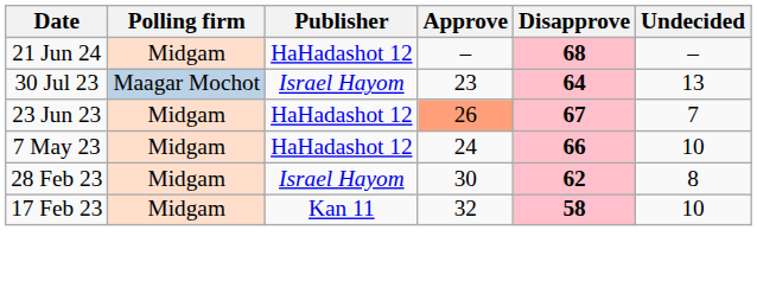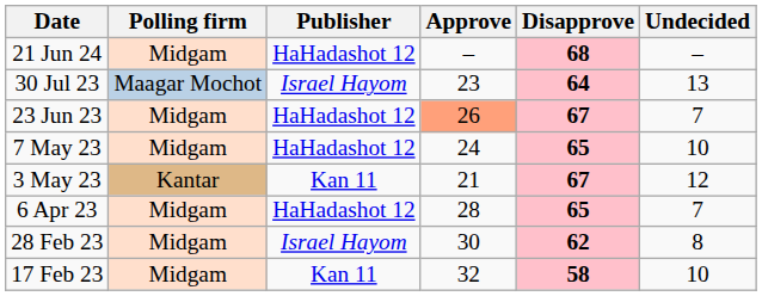 <table class="wikitable sortable" style="text-align:center; font-size:90%; line-height:13px">
 <tr>
 <th>Date</th>
 <th>Polling firm</th>
 <th>Publisher</th>
 <th>Approve</th>
 <th>Disapprove</th>
 <th>Undecided</th>
 </tr>
 <tr>
 <td data-sort-value=2024-06-21>21 Jun 24</td>
 <td style=background:#FFDFCC>Midgam</td>
 <td><a href='#'>HaHadashot 12</a></td>
 <td>–</td>
 <td style=background:pink><strong>68</strong></td>
 <td>–</td>
 </tr>
 <tr>
 <td data-sort-value=2023-07-30>30 Jul 23</td>
 <td style=background:#BAD1E6>Maagar Mochot</td>
 <td><em><a href='#'>Israel Hayom</a></em></td>
 <td>23</td>
 <td style=background:pink><strong>64</strong></td>
 <td>13</td>
 </tr>
 <tr>
 <td data-sort-value=2023-06-23>23 Jun 23</td>
 <td style=background:#FFDFCC>Midgam</td>
 <td><a href='#'>HaHadashot 12</a></td>
 <td style="background: lightsalmon;">26</td>
 <td style=background:pink><strong>67</strong></td>
 <td>7</td>
 </tr>
 <tr>
 <td data-sort-value=2023-05-07>7 May 23</td>
 <td style=background:#FFDFCC>Midgam</td>
 <td><a href='#'>HaHadashot 12</a></td>
 <td>24</td>
-<td style=background:pink><strong>66</strong></td>
+<td style=background:pink><strong>65</strong></td>
 <td>10</td>
+</tr>
+<tr>
+<td data-sort-value=2023-05-03>3 May 23</td>
+<td style=background:burlywood>Kantar</td>
+<td><a href='#'>Kan 11</a></td>
+<td>21</td>
+<td style=background:pink><strong>67</strong></td>
+<td>12</td>
+</tr>
+<tr>
+<td data-sort-value=2023-04-06>6 Apr 23</td>
+<td style=background:#FFDFCC>Midgam</td>
+<td><a href='#'>HaHadashot 12</a></td>
+<td>28</td>
+<td style=background:pink><strong>65</strong></td>
+<td>7</td>
 </tr>
 <tr>
 <td data-sort-value=2023-02-28>28 Feb 23</td>
 <td style=background:#FFDFCC>Midgam</td>
 <td><em><a href='#'>Israel Hayom</a></em></td>
 <td>30</td>
 <td style=background:pink><strong>62</strong></td>
 <td>8</td>
 </tr>
 <tr>
 <td data-sort-value=2023-02-17>17 Feb 23</td>
 <td style=background:#FFDFCC>Midgam</td>
 <td><a href='#'>Kan 11</a></td>
 <td>32</td>
 <td style=background:pink><strong>58</strong></td>
 <td>10</td>
 </tr>
 </table>
